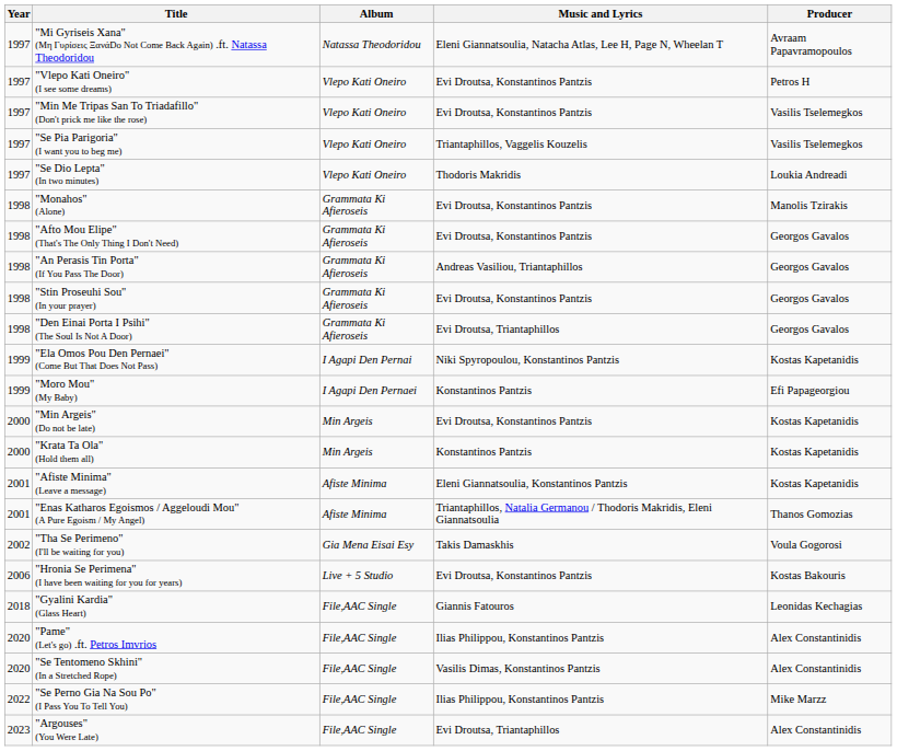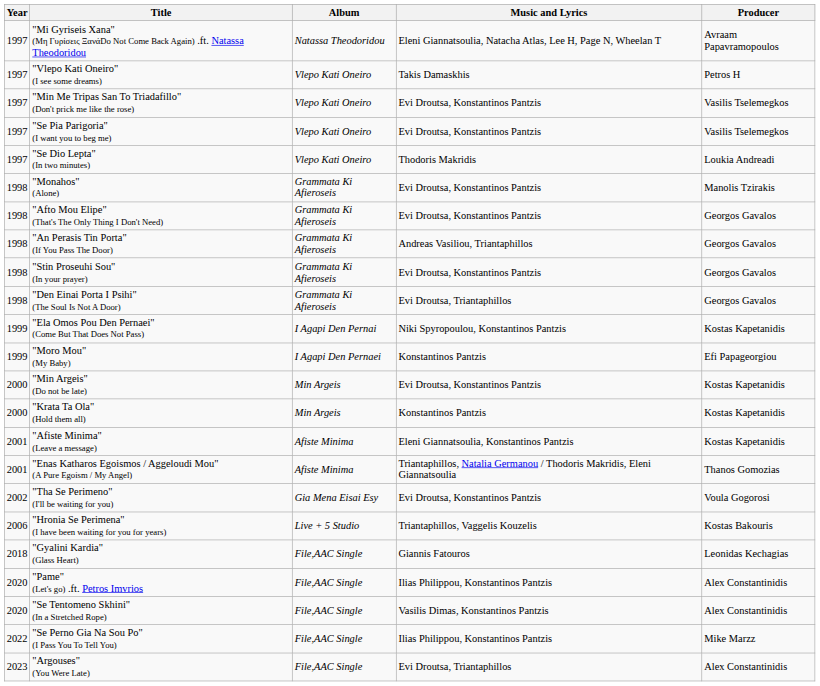 <table class="wikitable">
 <tr style="background:#ccc; text-align:center;">
 <th>Year</th>
 <th>Title</th>
 <th>Album</th>
 <th>Music and Lyrics</th>
 <th>Producer</th>
 </tr>
 <tr>
 <td>1997</td>
 <td>"Mi Gyriseis Xana"<br><small>(Μη Γυρίσεις ΞανάDo Not Come Back Again)</small> .ft. <a href='#'>Natassa Theodoridou</a></td>
 <td><em>Natassa Theodoridou</em></td>
 <td>Eleni Giannatsoulia, Natacha Atlas, Lee H, Page N, Wheelan T</td>
 <td>Avraam Papavramopoulos</td>
 </tr>
 <tr>
 <td>1997</td>
 <td>"Vlepo Kati Oneiro"<br><small>(I see some dreams)</small></td>
 <td><em>Vlepo Kati Oneiro</em></td>
-<td>Evi Droutsa, Konstantinos Pantzis</td>
+<td>Takis Damaskhis</td>
 <td>Petros H</td>
 </tr>
 <tr>
 <td>1997</td>
 <td>"Min Me Tripas San To Triadafillo"<br><small>(Don't prick me like the rose)</small></td>
 <td><em>Vlepo Kati Oneiro</em></td>
 <td>Evi Droutsa, Konstantinos Pantzis</td>
 <td>Vasilis Tselemegkos</td>
 </tr>
 <tr>
 <td>1997</td>
 <td>"Se Pia Parigoria"<br><small>(I want you to beg me)</small></td>
 <td><em>Vlepo Kati Oneiro</em></td>
-<td>Triantaphillos, Vaggelis Kouzelis</td>
+<td>Evi Droutsa, Konstantinos Pantzis</td>
 <td>Vasilis Tselemegkos</td>
 </tr>
 <tr>
 <td>1997</td>
 <td>"Se Dio Lepta"<br><small>(In two minutes)</small></td>
 <td><em>Vlepo Kati Oneiro</em></td>
 <td>Thodoris Makridis</td>
 <td>Loukia Andreadi</td>
 </tr>
 <tr>
 <td>1998</td>
 <td>"Monahos"<br><small>(Alone)</small></td>
 <td><em>Grammata Ki Afieroseis</em></td>
 <td>Evi Droutsa, Konstantinos Pantzis</td>
 <td>Manolis Tzirakis</td>
 </tr>
 <tr>
 <td>1998</td>
 <td>"Afto Mou Elipe"<br><small>(That's The Only Thing I Don't Need)</small></td>
 <td><em>Grammata Ki Afieroseis</em></td>
 <td>Evi Droutsa, Konstantinos Pantzis</td>
 <td>Georgos Gavalos</td>
 </tr>
 <tr>
 <td>1998</td>
 <td>"An Perasis Tin Porta"<br><small>(If You Pass The Door)</small></td>
 <td><em>Grammata Ki Afieroseis</em></td>
 <td>Andreas Vasiliou, Triantaphillos</td>
 <td>Georgos Gavalos</td>
 </tr>
 <tr>
 <td>1998</td>
 <td>"Stin Proseuhi Sou"<br><small>(In your prayer)</small></td>
 <td><em>Grammata Ki Afieroseis</em></td>
 <td>Evi Droutsa, Konstantinos Pantzis</td>
 <td>Georgos Gavalos</td>
 </tr>
 <tr>
 <td>1998</td>
 <td>"Den Einai Porta I Psihi"<br><small>(The Soul Is Not A Door)</small></td>
 <td><em>Grammata Ki Afieroseis</em></td>
 <td>Evi Droutsa, Triantaphillos</td>
 <td>Georgos Gavalos</td>
 </tr>
 <tr>
 <td>1999</td>
 <td>"Ela Omos Pou Den Pernaei"<br><small>(Come But That Does Not Pass)</small></td>
 <td><em> I Agapi Den Pernai</em></td>
 <td>Niki Spyropoulou, Konstantinos Pantzis</td>
 <td>Kostas Kapetanidis</td>
 </tr>
 <tr>
 <td>1999</td>
 <td>"Moro Mou"<br><small>(My Baby)</small></td>
 <td><em>I Agapi Den Pernaei</em></td>
 <td>Konstantinos Pantzis</td>
 <td>Efi Papageorgiou</td>
 </tr>
 <tr>
 <td>2000</td>
 <td>"Min Argeis"<br><small>(Do not be late)</small></td>
 <td><em>Min Argeis</em></td>
 <td>Evi Droutsa, Konstantinos Pantzis</td>
 <td>Kostas Kapetanidis</td>
 </tr>
 <tr>
 <td>2000</td>
 <td>"Krata Ta Ola"<br><small>(Hold them all)</small></td>
 <td><em>Min Argeis</em></td>
 <td>Konstantinos Pantzis</td>
 <td>Kostas Kapetanidis</td>
 </tr>
 <tr>
 <td>2001</td>
 <td>"Afiste Minima"<br><small>(Leave a message)</small></td>
 <td><em>Afiste Minima</em></td>
 <td>Eleni Giannatsoulia, Konstantinos Pantzis</td>
 <td>Kostas Kapetanidis</td>
 </tr>
 <tr>
 <td>2001</td>
 <td>"Enas Katharos Egoismos / Aggeloudi Mou"<br><small>(A Pure Egoism / My Angel)</small></td>
 <td><em>Afiste Minima</em></td>
 <td>Triantaphillos, <a href='#'>Natalia Germanou</a> / Thodoris Makridis, Eleni Giannatsoulia</td>
 <td>Thanos Gomozias</td>
 </tr>
 <tr>
 <td>2002</td>
 <td>"Tha Se Perimeno"<br><small>(I'll be waiting for you)</small></td>
 <td><em>Gia Mena Eisai Esy</em></td>
-<td>Takis Damaskhis</td>
+<td>Evi Droutsa, Konstantinos Pantzis</td>
 <td>Voula Gogorosi</td>
 </tr>
 <tr>
 <td>2006</td>
 <td>"Hronia Se Perimena"<br><small>(I have been waiting for you for years)</small></td>
 <td><em>Live + 5 Studio</em></td>
-<td>Evi Droutsa, Konstantinos Pantzis</td>
+<td>Triantaphillos, Vaggelis Kouzelis</td>
 <td>Kostas Bakouris</td>
 </tr>
 <tr>
 <td>2018</td>
 <td>"Gyalini Kardia"<br><small>(Glass Heart)</small></td>
 <td><em>File,AAC Single</em></td>
 <td>Giannis Fatouros</td>
 <td>Leonidas Kechagias</td>
 </tr>
 <tr>
 <td>2020</td>
 <td>"Pame"<br><small>(Let's go)</small> .ft. <a href='#'>Petros Imvrios</a></td>
 <td><em>File,AAC Single</em></td>
 <td>Ilias Philippou, Konstantinos Pantzis</td>
 <td>Alex Constantinidis</td>
 </tr>
 <tr>
 <td>2020</td>
 <td>"Se Tentomeno Skhini"<br><small>(In a Stretched Rope)</small></td>
 <td><em>File,AAC Single</em></td>
 <td>Vasilis Dimas, Konstantinos Pantzis</td>
 <td>Alex Constantinidis</td>
 </tr>
 <tr>
 <td>2022</td>
 <td>"Se Perno Gia Na Sou Po"<br><small>(I Pass You To Tell You)</small></td>
 <td><em>File,AAC Single</em></td>
 <td>Ilias Philippou, Konstantinos Pantzis</td>
 <td>Mike Marzz</td>
 </tr>
 <tr>
 <td>2023</td>
 <td>"Argouses"<br><small>(You Were Late)</small></td>
 <td><em>File,AAC Single</em></td>
 <td>Evi Droutsa, Triantaphillos</td>
 <td>Alex Constantinidis</td>
 </tr>
 </table>
